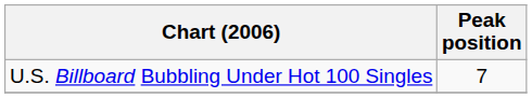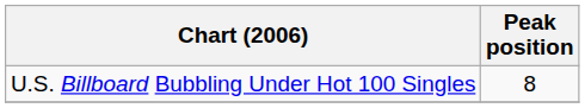 <table class="wikitable">
 <tr>
 <th>Chart (2006)</th>
 <th>Peak<br>position</th>
 </tr>
 <tr>
 <td>U.S. <em><a href='#'>Billboard</a></em> <a href='#'>Bubbling Under Hot 100 Singles</a></td>
-<td align="center">7</td>
+<td align="center">8</td>
 </tr>
 <tr>
 </tr>
 </table>
